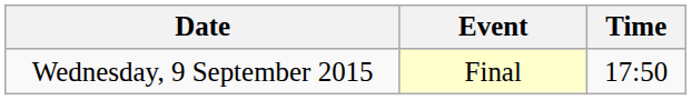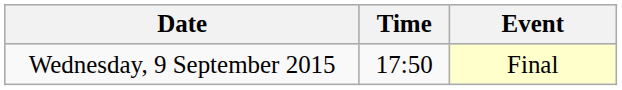 <table class = "wikitable" style="text-align:center;">
 <tr>
 <th width=220>Date</th>
+<th width=50>Time</th>
 <th width=100>Event</th>
-<th width=50>Time</th>
 </tr>
 <tr>
 <td>Wednesday, 9 September 2015</td>
+<td>17:50</td>
 <td bgcolor=ffffcc>Final</td>
-<td>17:50</td>
 </tr>
 </table>
